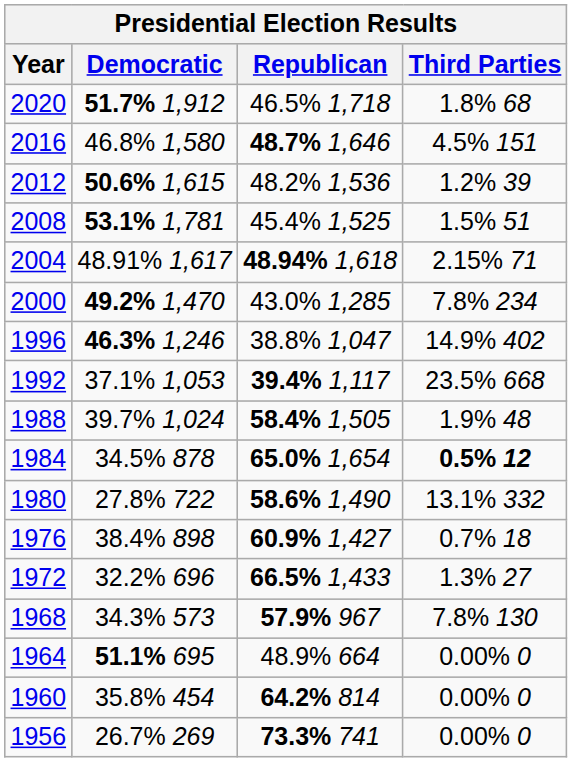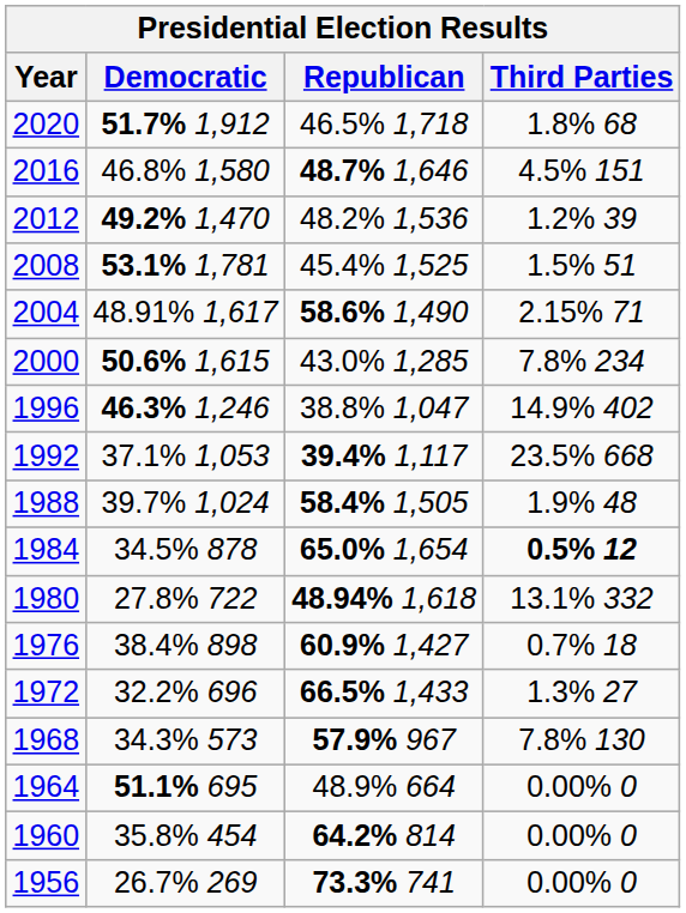 <table class="wikitable">
 <tr>
 <th colspan="4">Presidential Election Results</th>
 </tr>
 <tr>
 <th>Year</th>
 <th><a href='#'>Democratic</a></th>
 <th><a href='#'>Republican</a></th>
 <th><a href='#'>Third Parties</a></th>
 </tr>
 <tr>
 <td align="center" ><a href='#'>2020</a></td>
 <td align="center" ><strong>51.7%</strong> <em>1,912</em></td>
 <td align="center" >46.5% <em>1,718</em></td>
 <td align="center" >1.8% <em>68</em></td>
 </tr>
 <tr>
 <td align="center" ><a href='#'>2016</a></td>
 <td align="center" >46.8% <em>1,580</em></td>
 <td align="center" ><strong>48.7%</strong> <em>1,646</em></td>
 <td align="center" >4.5% <em>151</em></td>
 </tr>
 <tr>
 <td align="center" ><a href='#'>2012</a></td>
-<td align="center" ><strong>50.6%</strong> <em>1,615</em></td>
+<td align="center" ><strong>49.2%</strong> <em>1,470</em></td>
 <td align="center" >48.2% <em>1,536</em></td>
 <td align="center" >1.2% <em>39</em></td>
 </tr>
 <tr>
 <td align="center" ><a href='#'>2008</a></td>
 <td align="center" ><strong>53.1%</strong> <em>1,781</em></td>
 <td align="center" >45.4% <em>1,525</em></td>
 <td align="center" >1.5% <em>51</em></td>
 </tr>
 <tr>
 <td align="center" ><a href='#'>2004</a></td>
 <td align="center" >48.91% <em>1,617</em></td>
-<td align="center" ><strong>48.94%</strong> <em>1,618</em></td>
+<td align="center" ><strong>58.6%</strong> <em>1,490</em></td>
 <td align="center" >2.15% <em>71</em></td>
 </tr>
 <tr>
 <td align="center" ><a href='#'>2000</a></td>
-<td align="center" ><strong>49.2%</strong> <em>1,470</em></td>
+<td align="center" ><strong>50.6%</strong> <em>1,615</em></td>
 <td align="center" >43.0% <em>1,285</em></td>
 <td align="center" >7.8% <em>234</em></td>
 </tr>
 <tr>
 <td align="center" ><a href='#'>1996</a></td>
 <td align="center" ><strong>46.3%</strong> <em>1,246</em></td>
 <td align="center" >38.8% <em>1,047</em></td>
 <td align="center" >14.9% <em>402</em></td>
 </tr>
 <tr>
 <td align="center" ><a href='#'>1992</a></td>
 <td align="center" >37.1% <em>1,053</em></td>
 <td align="center" ><strong>39.4%</strong> <em>1,117</em></td>
 <td align="center" >23.5% <em>668</em></td>
 </tr>
 <tr>
 <td align="center" ><a href='#'>1988</a></td>
 <td align="center" >39.7% <em>1,024</em></td>
 <td align="center" ><strong>58.4%</strong> <em>1,505</em></td>
 <td align="center" >1.9% <em>48</em></td>
 </tr>
 <tr>
 <td align="center" ><a href='#'>1984</a></td>
 <td align="center" >34.5% <em>878</em></td>
 <td align="center" ><strong>65.0%</strong> <em>1,654</em></td>
 <td align="center" ><strong>0.5% <em>12</em></strong></td>
 </tr>
 <tr>
 <td align="center" ><a href='#'>1980</a></td>
 <td align="center" >27.8% <em>722</em></td>
-<td align="center" ><strong>58.6%</strong> <em>1,490</em></td>
+<td align="center" ><strong>48.94%</strong> <em>1,618</em></td>
 <td align="center" >13.1% <em>332</em></td>
 </tr>
 <tr>
 <td align="center" ><a href='#'>1976</a></td>
 <td align="center" >38.4% <em>898</em></td>
 <td align="center" ><strong>60.9%</strong> <em>1,427</em></td>
 <td align="center" >0.7% <em>18</em></td>
 </tr>
 <tr>
 <td align="center" ><a href='#'>1972</a></td>
 <td align="center" >32.2% <em>696</em></td>
 <td align="center" ><strong>66.5%</strong> <em>1,433</em></td>
 <td align="center" >1.3% <em>27</em></td>
 </tr>
 <tr>
 <td align="center" ><a href='#'>1968</a></td>
 <td align="center" >34.3% <em>573</em></td>
 <td align="center" ><strong>57.9%</strong> <em>967</em></td>
 <td align="center" >7.8% <em>130</em></td>
 </tr>
 <tr>
 <td align="center" ><a href='#'>1964</a></td>
 <td align="center" ><strong>51.1%</strong> <em>695</em></td>
 <td align="center" >48.9% <em>664</em></td>
 <td align="center" >0.00% <em>0</em></td>
 </tr>
 <tr>
 <td align="center" ><a href='#'>1960</a></td>
 <td align="center" >35.8% <em>454</em></td>
 <td align="center" ><strong>64.2%</strong> <em>814</em></td>
 <td align="center" >0.00% <em>0</em></td>
 </tr>
 <tr>
 <td align="center" ><a href='#'>1956</a></td>
 <td align="center" >26.7% <em>269</em></td>
 <td align="center" ><strong>73.3%</strong> <em>741</em></td>
 <td align="center" >0.00% <em>0</em></td>
 </tr>
 </table>
